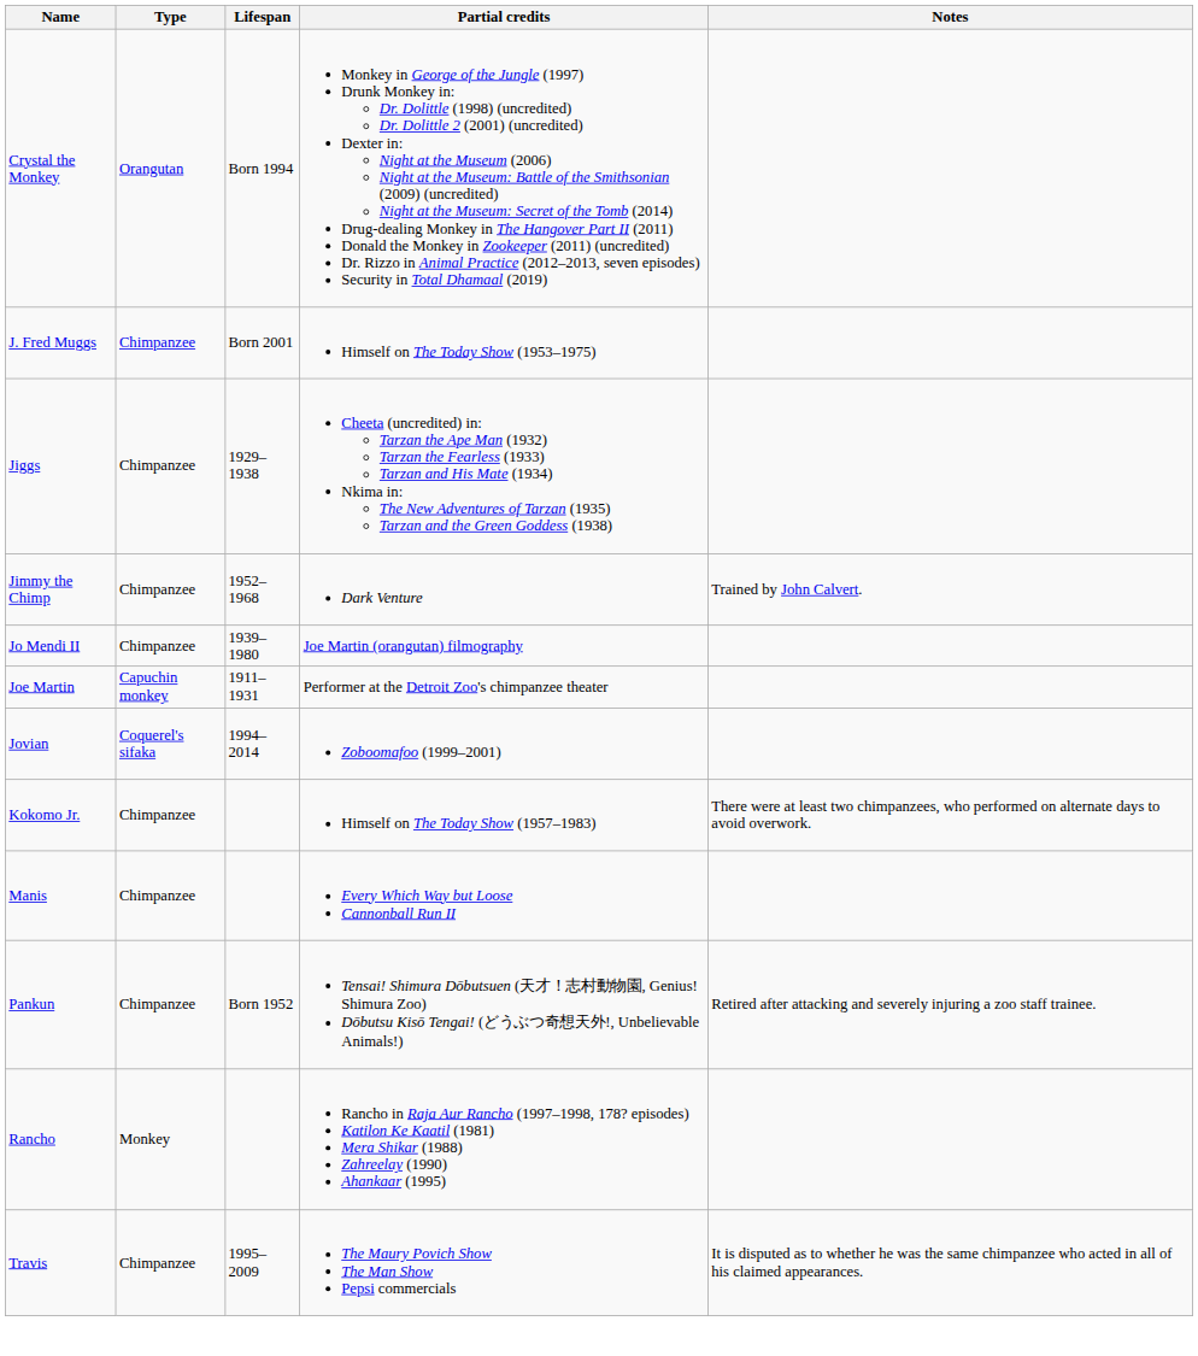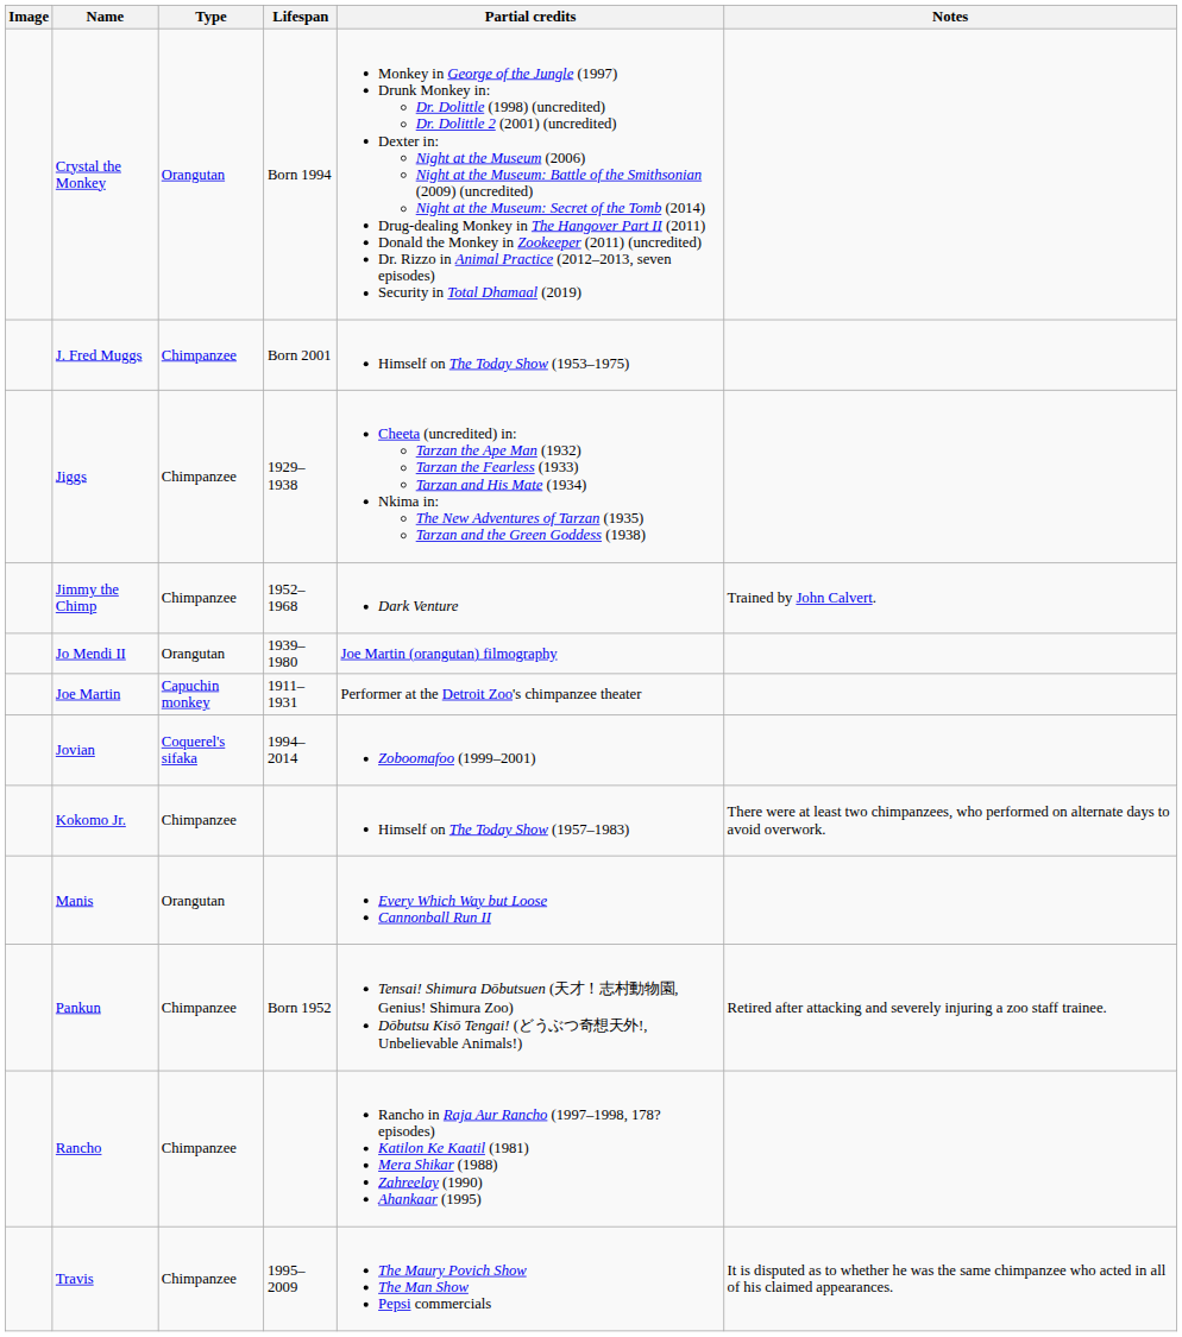 <table class="wikitable sortable">
 <tr>
+<th scope="col" class="unsortable">Image</th>
 <th>Name</th>
 <th>Type</th>
 <th>Lifespan</th>
 <th class=unsortable>Partial credits</th>
 <th class=unsortable>Notes</th>
 </tr>
 <tr>
+<td></td>
 <td><a href='#'>Crystal the Monkey</a></td>
 <td><a href='#'>Orangutan</a></td>
 <td>Born 1994</td>
 <td><br><ul><li>Monkey in <em><a href='#'>George of the Jungle</a></em> (1997)</li><li>Drunk Monkey in:<ul><li><em><a href='#'>Dr. Dolittle</a></em> (1998) (uncredited)</li><li><em><a href='#'>Dr. Dolittle 2</a></em> (2001) (uncredited)</li></ul></li><li>Dexter in:<ul><li><em><a href='#'>Night at the Museum</a></em> (2006)</li><li><em><a href='#'>Night at the Museum: Battle of the Smithsonian</a></em> (2009) (uncredited)</li><li><em><a href='#'>Night at the Museum: Secret of the Tomb</a></em> (2014)</li></ul></li><li>Drug-dealing Monkey in <em><a href='#'>The Hangover Part II</a></em> (2011)</li><li>Donald the Monkey in <em><a href='#'>Zookeeper</a></em> (2011) (uncredited)</li><li>Dr. Rizzo in <em><a href='#'>Animal Practice</a></em> (2012–2013, seven episodes)</li><li>Security in <em><a href='#'>Total Dhamaal</a></em> (2019)</li></ul></td>
 <td></td>
 </tr>
 <tr>
+<td></td>
 <td><a href='#'>J. Fred Muggs</a></td>
 <td><a href='#'>Chimpanzee</a></td>
 <td>Born 2001</td>
 <td><br><ul><li>Himself on <em><a href='#'>The Today Show</a></em> (1953–1975)</li></ul></td>
 <td></td>
 </tr>
 <tr>
+<td></td>
 <td><a href='#'>Jiggs</a></td>
 <td>Chimpanzee</td>
 <td> 1929–1938</td>
 <td><br><ul><li><a href='#'>Cheeta</a> (uncredited) in:<ul><li><em><a href='#'>Tarzan the Ape Man</a></em> (1932)</li><li><em><a href='#'>Tarzan the Fearless</a></em> (1933)</li><li><em><a href='#'>Tarzan and His Mate</a></em> (1934)</li></ul></li><li>Nkima in:<ul><li><em><a href='#'>The New Adventures of Tarzan</a></em> (1935)</li><li><em><a href='#'>Tarzan and the Green Goddess</a></em> (1938)</li></ul></li></ul></td>
 <td></td>
 </tr>
 <tr>
+<td></td>
 <td><a href='#'>Jimmy the Chimp</a></td>
 <td>Chimpanzee</td>
 <td>1952–1968</td>
 <td><br><ul><li><em>Dark Venture</em></li></ul></td>
 <td>Trained by <a href='#'>John Calvert</a>.</td>
 </tr>
 <tr>
+<td></td>
 <td><a href='#'>Jo Mendi II</a></td>
-<td>Chimpanzee</td>
+<td>Orangutan</td>
 <td> 1939–1980</td>
 <td><a href='#'>Joe Martin (orangutan) filmography</a></td>
 <td></td>
 </tr>
 <tr>
+<td></td>
 <td><a href='#'>Joe Martin</a></td>
 <td><a href='#'>Capuchin monkey</a></td>
 <td> 1911– 1931</td>
 <td>Performer at the <a href='#'>Detroit Zoo</a>'s chimpanzee theater</td>
 <td></td>
 </tr>
 <tr>
+<td></td>
 <td><a href='#'>Jovian</a></td>
 <td><a href='#'>Coquerel's sifaka</a></td>
 <td>1994–2014</td>
 <td><br><ul><li><em><a href='#'>Zoboomafoo</a></em> (1999–2001)</li></ul></td>
 <td></td>
 </tr>
 <tr>
+<td></td>
 <td><a href='#'>Kokomo Jr.</a></td>
 <td>Chimpanzee</td>
 <td></td>
 <td><br><ul><li>Himself on <em><a href='#'>The Today Show</a></em> (1957–1983)</li></ul></td>
 <td>There were at least two chimpanzees, who performed on alternate days to avoid overwork.</td>
 </tr>
 <tr>
+<td></td>
 <td><a href='#'>Manis</a></td>
-<td>Chimpanzee</td>
+<td>Orangutan</td>
 <td></td>
 <td><br><ul><li><em><a href='#'>Every Which Way but Loose</a></em></li><li><em><a href='#'>Cannonball Run II</a></em></li></ul></td>
 <td></td>
 </tr>
 <tr>
+<td></td>
 <td><a href='#'>Pankun</a></td>
 <td>Chimpanzee</td>
 <td>Born 1952</td>
 <td><br><ul><li><em>Tensai! Shimura Dōbutsuen</em> (天才！志村動物園,  Genius! Shimura Zoo)</li><li><em>Dōbutsu Kisō Tengai!</em> (どうぶつ奇想天外!,  Unbelievable Animals!)</li></ul></td>
 <td>Retired after attacking and severely injuring a zoo staff trainee.</td>
 </tr>
 <tr>
+<td></td>
 <td><a href='#'>Rancho</a></td>
-<td>Monkey</td>
+<td>Chimpanzee</td>
 <td></td>
 <td><br><ul><li>Rancho in <em><a href='#'>Raja Aur Rancho</a></em> (1997–1998, 178? episodes)</li><li><em><a href='#'>Katilon Ke Kaatil</a></em> (1981)</li><li><em><a href='#'>Mera Shikar</a></em> (1988)</li><li><em><a href='#'>Zahreelay</a></em> (1990)</li><li><em><a href='#'>Ahankaar</a></em> (1995)</li></ul></td>
 <td></td>
 </tr>
 <tr>
+<td></td>
 <td><a href='#'>Travis</a></td>
 <td>Chimpanzee</td>
 <td>1995–2009</td>
 <td><br><ul><li><em><a href='#'>The Maury Povich Show</a></em></li><li><em><a href='#'>The Man Show</a></em></li><li><a href='#'>Pepsi</a> commercials</li></ul></td>
 <td>It is disputed as to whether he was the same chimpanzee who acted in all of his claimed appearances.</td>
 </tr>
 </table>
